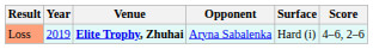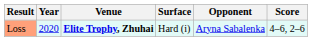 <table class="sortable wikitable">
 <tr>
 <th>Result</th>
 <th>Year</th>
 <th>Venue</th>
+<th>Surface</th>
 <th>Opponent</th>
-<th>Surface</th>
 <th class=unsortable>Score</th>
 </tr>
 <tr bgcolor=E2FAF7>
 <td bgcolor=FFA07A>Loss</td>
-<td><a href='#'>2019</a></td>
+<td><a href='#'>2020</a></td>
 <td><strong><a href='#'>Elite Trophy</a>, Zhuhai</strong></td>
+<td>Hard (i)</td>
 <td> <a href='#'>Aryna Sabalenka</a></td>
-<td>Hard (i)</td>
 <td>4–6, 2–6</td>
 </tr>
 </table>
